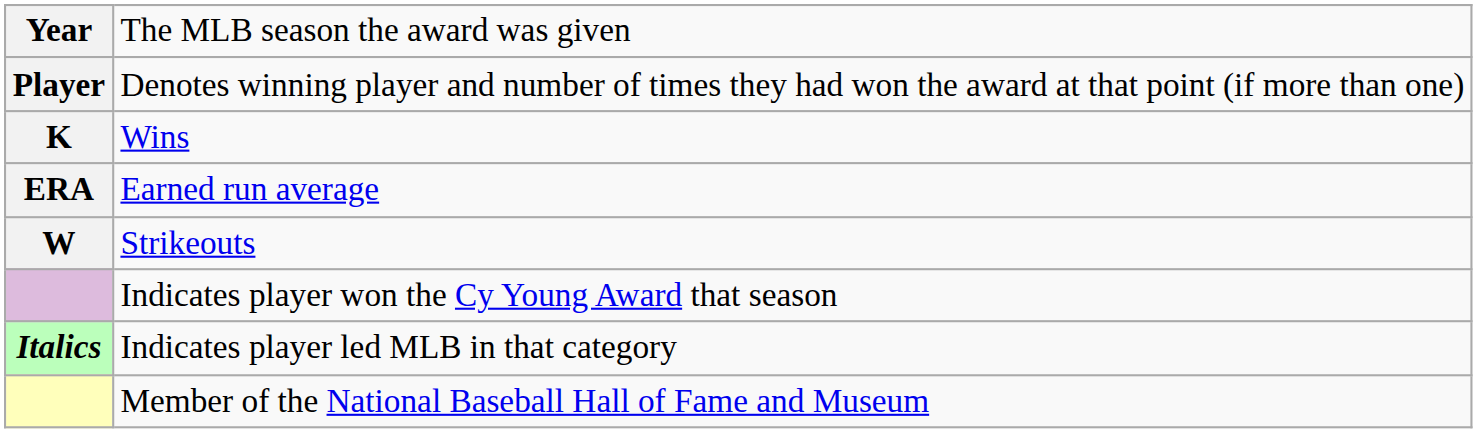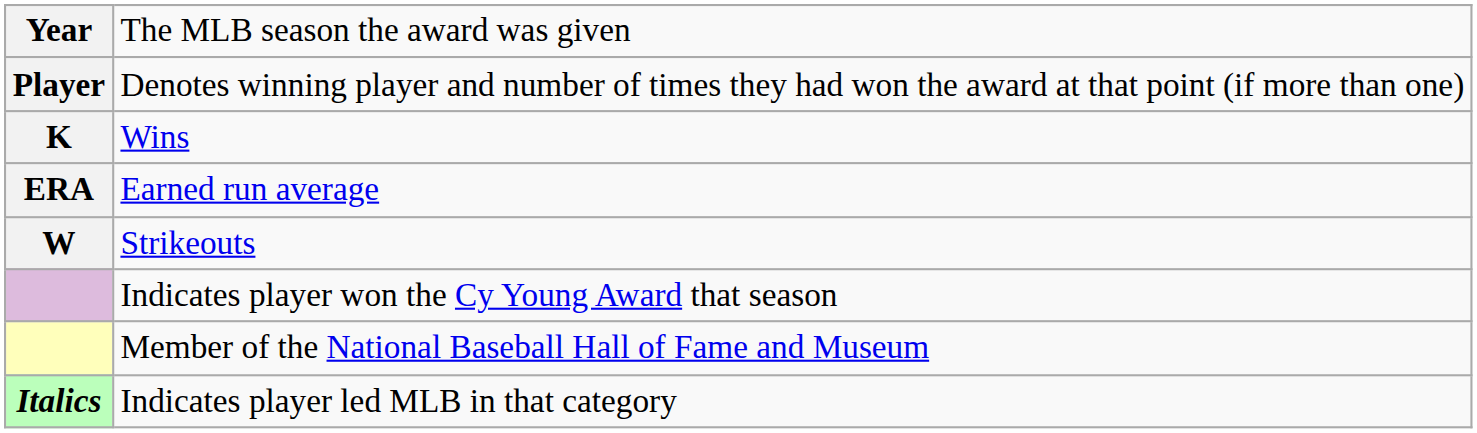 <table class="wikitable plainrowheaders">
 <tr>
 <th scope="row" style=text-align:center>Year</th>
 <td>The MLB season the award was given</td>
 </tr>
 <tr>
 <th scope="row" style=text-align:center>Player </th>
 <td>Denotes winning player and number of times they had won the award at that point (if more than one)</td>
 </tr>
 <tr>
 <th scope="row" style=text-align:center>K</th>
 <td><a href='#'>Wins</a></td>
 </tr>
 <tr>
 <th scope="row" style=text-align:center>ERA</th>
 <td><a href='#'>Earned run average</a></td>
 </tr>
 <tr>
 <th scope="row" style=text-align:center>W</th>
 <td><a href='#'>Strikeouts</a></td>
 </tr>
 <tr>
 <th scope="row" style="background:#ddbbdd; text-align:center"></th>
 <td>Indicates player won the <a href='#'>Cy Young Award</a> that season</td>
 </tr>
 <tr>
+<td scope="row" style="background:#ffb; text-align:center"></td>
+<td>Member of the <a href='#'>National Baseball Hall of Fame and Museum</a></td>
+</tr>
+<tr>
 <th scope="row" style="background:#bfb; text-align:center"><em>Italics</em></th>
 <td>Indicates player led MLB in that category</td>
 </tr>
-<tr>
-<td scope="row" style="background:#ffb; text-align:center"></td>
-<td>Member of the <a href='#'>National Baseball Hall of Fame and Museum</a></td>
-</tr>
 </table>
